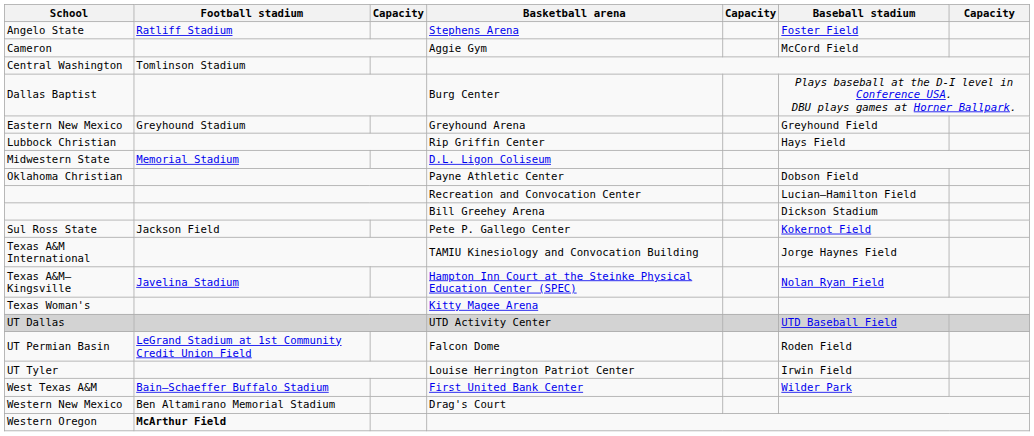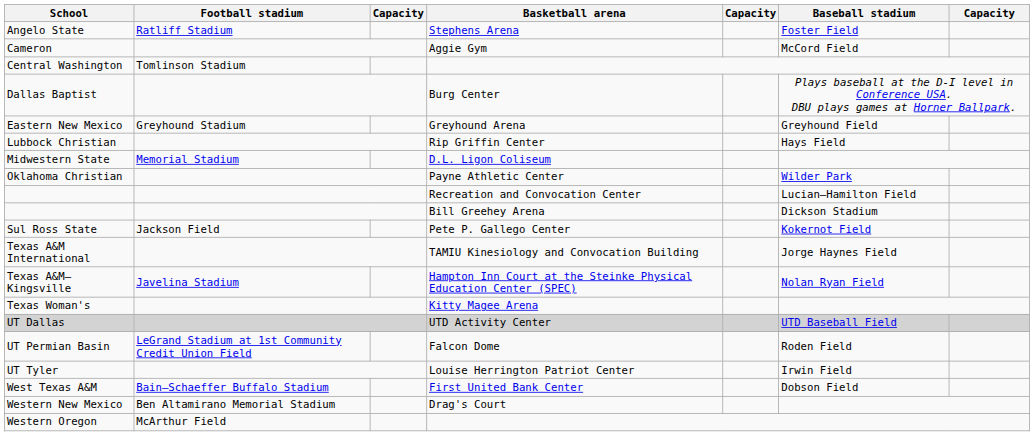 <table class="wikitable sortable">
 <tr>
 <th>School</th>
 <th>Football stadium</th>
 <th>Capacity</th>
 <th>Basketball arena</th>
 <th>Capacity</th>
 <th>Baseball stadium</th>
 <th>Capacity</th>
 </tr>
 <tr>
 <td>Angelo State</td>
 <td><a href='#'>Ratliff Stadium</a></td>
 <td></td>
 <td><a href='#'>Stephens Arena</a></td>
 <td></td>
 <td><a href='#'>Foster Field</a></td>
 <td></td>
 </tr>
 <tr>
 <td>Cameron</td>
 <td colspan=2><em></em></td>
 <td>Aggie Gym</td>
 <td></td>
 <td>McCord Field</td>
 <td></td>
 </tr>
 <tr>
 <td>Central Washington</td>
 <td>Tomlinson Stadium</td>
 <td></td>
 <td colspan=4><em></em></td>
 </tr>
 <tr>
 <td>Dallas Baptist</td>
 <td colspan=2><em></em></td>
 <td>Burg Center</td>
 <td></td>
 <td colspan=2 align=center><em>Plays baseball at the D-I level in <a href='#'>Conference USA</a>.<br>DBU plays games at <a href='#'>Horner Ballpark</a>.</em></td>
 </tr>
 <tr>
 <td>Eastern New Mexico</td>
 <td>Greyhound Stadium</td>
 <td></td>
 <td>Greyhound Arena</td>
 <td></td>
 <td>Greyhound Field</td>
 <td></td>
 </tr>
 <tr>
 <td>Lubbock Christian</td>
 <td colspan=2><em></em></td>
 <td>Rip Griffin Center</td>
 <td></td>
 <td>Hays Field</td>
 <td></td>
 </tr>
 <tr>
 <td>Midwestern State</td>
 <td><a href='#'>Memorial Stadium</a></td>
 <td></td>
 <td><a href='#'>D.L. Ligon Coliseum</a></td>
 <td></td>
 <td colspan=2><em></em></td>
 </tr>
 <tr>
 <td>Oklahoma Christian</td>
 <td colspan=2><em></em></td>
 <td>Payne Athletic Center</td>
 <td></td>
-<td>Dobson Field</td>
+<td><a href='#'>Wilder Park</a></td>
 <td></td>
 </tr>
 <tr>
 <td></td>
 <td colspan=2><em></em></td>
 <td>Recreation and Convocation Center</td>
 <td></td>
 <td>Lucian–Hamilton Field</td>
 <td></td>
 </tr>
 <tr>
 <td></td>
 <td colspan=2><em></em></td>
 <td>Bill Greehey Arena</td>
 <td></td>
 <td>Dickson Stadium</td>
 <td></td>
 </tr>
 <tr>
 <td>Sul Ross State</td>
 <td>Jackson Field</td>
 <td></td>
 <td>Pete P. Gallego Center</td>
 <td></td>
 <td><a href='#'>Kokernot Field</a></td>
 <td></td>
 </tr>
 <tr>
 <td>Texas A&M International</td>
 <td colspan=2><em></em></td>
 <td>TAMIU Kinesiology and Convocation Building</td>
 <td></td>
 <td>Jorge Haynes Field</td>
 <td></td>
 </tr>
 <tr>
 <td>Texas A&M–Kingsville</td>
 <td><a href='#'>Javelina Stadium</a></td>
 <td></td>
 <td><a href='#'>Hampton Inn Court at the Steinke Physical Education Center (SPEC)</a></td>
 <td></td>
 <td><a href='#'>Nolan Ryan Field</a></td>
 <td></td>
 </tr>
 <tr>
 <td>Texas Woman's</td>
 <td colspan=2><em></em></td>
 <td><a href='#'>Kitty Magee Arena</a></td>
 <td></td>
 <td colspan=2><em></em></td>
 </tr>
 <tr bgcolor=lightgray>
 <td>UT Dallas</td>
 <td colspan=2><em></em></td>
 <td>UTD Activity Center</td>
 <td></td>
 <td><a href='#'>UTD Baseball Field</a></td>
 <td></td>
 </tr>
 <tr>
 <td>UT Permian Basin</td>
 <td><a href='#'>LeGrand Stadium at 1st Community Credit Union Field</a></td>
 <td></td>
 <td>Falcon Dome</td>
 <td></td>
 <td>Roden Field</td>
 <td></td>
 </tr>
 <tr>
 <td>UT Tyler</td>
 <td colspan=2><em></em></td>
 <td>Louise Herrington Patriot Center</td>
 <td></td>
 <td>Irwin Field</td>
 <td></td>
 </tr>
 <tr>
 <td>West Texas A&M</td>
 <td><a href='#'>Bain–Schaeffer Buffalo Stadium</a></td>
 <td></td>
 <td><a href='#'>First United Bank Center</a></td>
 <td></td>
-<td><a href='#'>Wilder Park</a></td>
+<td>Dobson Field</td>
 <td></td>
 </tr>
 <tr>
 <td>Western New Mexico</td>
 <td>Ben Altamirano Memorial Stadium</td>
 <td></td>
 <td>Drag's Court</td>
 <td></td>
 <td colspan=2><em></em></td>
 </tr>
 <tr>
 <td>Western Oregon</td>
-<td><strong>McArthur Field</strong></td>
+<td>McArthur Field</td>
 <td></td>
 <td colspan=4><em></em></td>
 </tr>
 </table>
